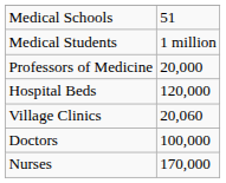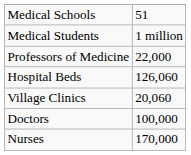 <table class="wikitable">
 <tr>
 </tr>
 <tr>
 <td>Medical Schools</td>
 <td>51</td>
 </tr>
 <tr>
 <td>Medical Students</td>
 <td>1 million</td>
 </tr>
 <tr>
 <td>Professors of Medicine</td>
-<td>20,000</td>
+<td>22,000</td>
 </tr>
 <tr>
 <td>Hospital Beds</td>
-<td>120,000</td>
+<td>126,060</td>
 </tr>
 <tr>
 <td>Village Clinics</td>
 <td>20,060</td>
 </tr>
 <tr>
 <td>Doctors</td>
 <td>100,000</td>
 </tr>
 <tr>
 <td>Nurses</td>
 <td>170,000</td>
 </tr>
 </table>
